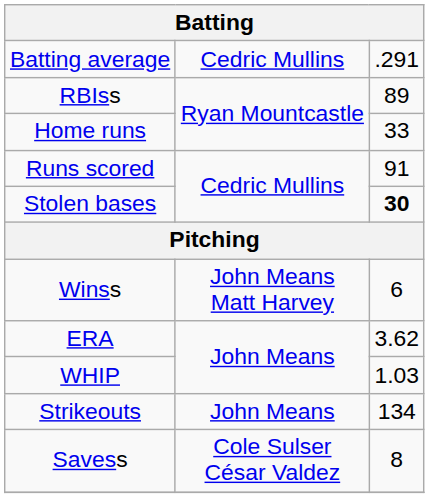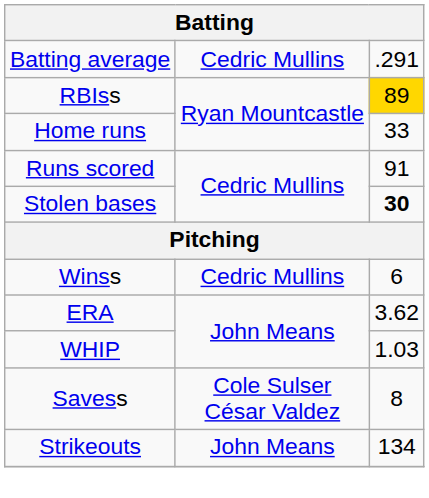 <table class="wikitable" style="text-align:center; font-size: 100%;">
 <tr>
 <th colspan=3>Batting</th>
 </tr>
 <tr>
 <td><a href='#'>Batting average</a></td>
 <td><a href='#'>Cedric Mullins</a></td>
 <td>.291</td>
 </tr>
 <tr>
 <td><a href='#'>RBIs</a>s</td>
 <td rowspan=2><a href='#'>Ryan Mountcastle</a></td>
-<td>89</td>
+<td style="background: gold;">89</td>
 </tr>
 <tr>
 <td><a href='#'>Home runs</a></td>
 <td>33</td>
 </tr>
 <tr>
 <td><a href='#'>Runs scored</a></td>
 <td rowspan=2><a href='#'>Cedric Mullins</a></td>
 <td>91</td>
 </tr>
 <tr>
 <td><a href='#'>Stolen bases</a></td>
 <td><strong>30</strong></td>
 </tr>
 <tr>
 <th colspan=3>Pitching</th>
 </tr>
 <tr>
 <td><a href='#'>Wins</a>s</td>
-<td><a href='#'>John Means</a><br><a href='#'>Matt Harvey</a></td>
+<td><a href='#'>Cedric Mullins</a></td>
 <td>6</td>
 </tr>
 <tr>
 <td><a href='#'>ERA</a></td>
 <td rowspan=2><a href='#'>John Means</a></td>
 <td>3.62</td>
 </tr>
 <tr>
 <td><a href='#'>WHIP</a></td>
 <td>1.03</td>
 </tr>
 <tr>
+<td><a href='#'>Saves</a>s</td>
+<td><a href='#'>Cole Sulser</a><br><a href='#'>César Valdez</a></td>
+<td>8</td>
+</tr>
+<tr>
 <td><a href='#'>Strikeouts</a></td>
 <td><a href='#'>John Means</a></td>
 <td>134</td>
 </tr>
 <tr>
-<td><a href='#'>Saves</a>s</td>
-<td><a href='#'>Cole Sulser</a><br><a href='#'>César Valdez</a></td>
-<td>8</td>
-</tr>
-<tr>
 </tr>
 </table>
